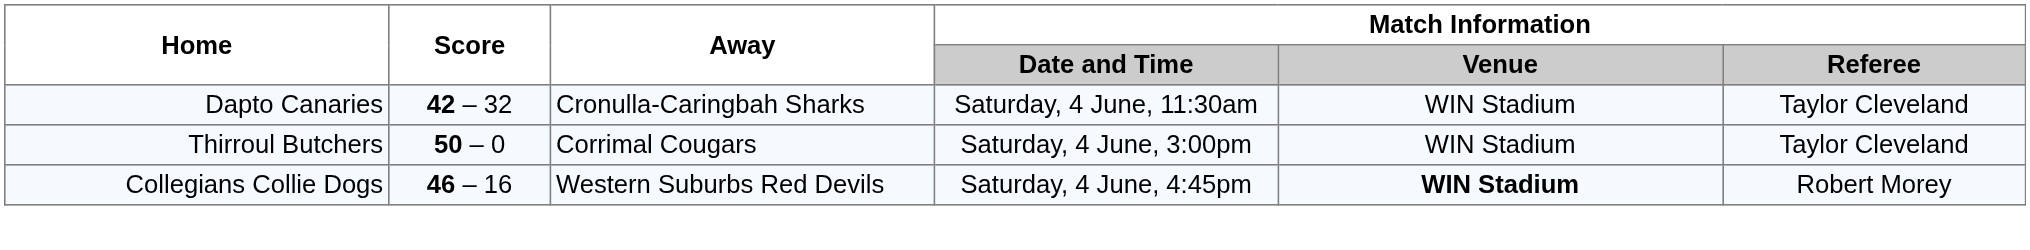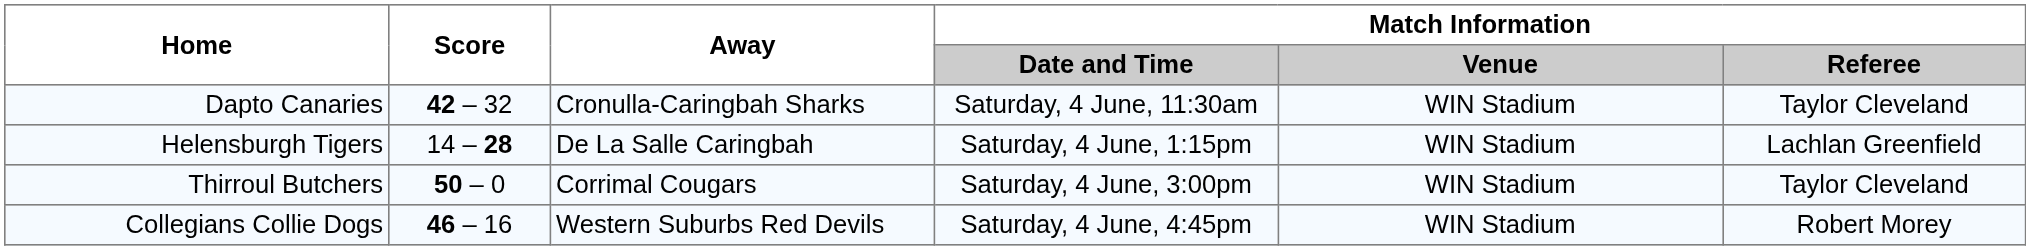 <table border="1" cellpadding="3" cellspacing="0" width="100%" style="border-collapse:collapse;  text-align:center;">
 <tr>
 <th rowspan="2" width="19%">Home</th>
 <th rowspan="2" width="8%">Score</th>
 <th rowspan="2" width="19%">Away</th>
 <th colspan="3">Match Information</th>
 </tr>
 <tr style="background:#CCCCCC">
 <th width="17%">Date and Time</th>
 <th width="22%">Venue</th>
 <th width="50%">Referee</th>
 </tr>
 <tr style="text-align:center; background:#f5faff;">
 <td align="right">Dapto Canaries </td>
 <td><strong>42</strong> – 32</td>
 <td align="left"> Cronulla-Caringbah Sharks</td>
 <td>Saturday, 4 June, 11:30am</td>
 <td>WIN Stadium</td>
 <td>Taylor Cleveland</td>
 </tr>
 <tr style="text-align:center; background:#f5faff;">
+<td align="right">Helensburgh Tigers </td>
+<td>14 – <strong>28</strong></td>
+<td align="left"> De La Salle Caringbah</td>
+<td>Saturday, 4 June, 1:15pm</td>
+<td>WIN Stadium</td>
+<td>Lachlan Greenfield</td>
+</tr>
+<tr style="text-align:center; background:#f5faff;">
 <td align="right">Thirroul Butchers </td>
 <td><strong>50</strong> – 0</td>
 <td align="left"> Corrimal Cougars</td>
 <td>Saturday, 4 June, 3:00pm</td>
 <td>WIN Stadium</td>
 <td>Taylor Cleveland</td>
 </tr>
 <tr style="text-align:center; background:#f5faff;">
 <td align="right">Collegians Collie Dogs </td>
 <td><strong>46</strong> – 16</td>
 <td align="left"> Western Suburbs Red Devils</td>
 <td>Saturday, 4 June, 4:45pm</td>
-<td><strong>WIN Stadium</strong></td>
+<td>WIN Stadium</td>
 <td>Robert Morey</td>
 </tr>
 </table>
